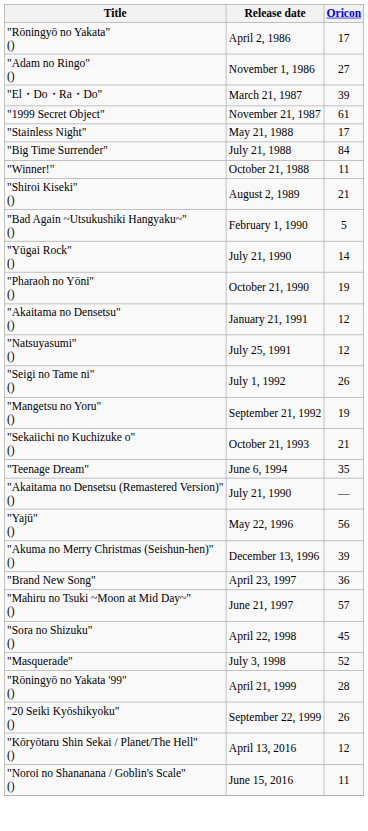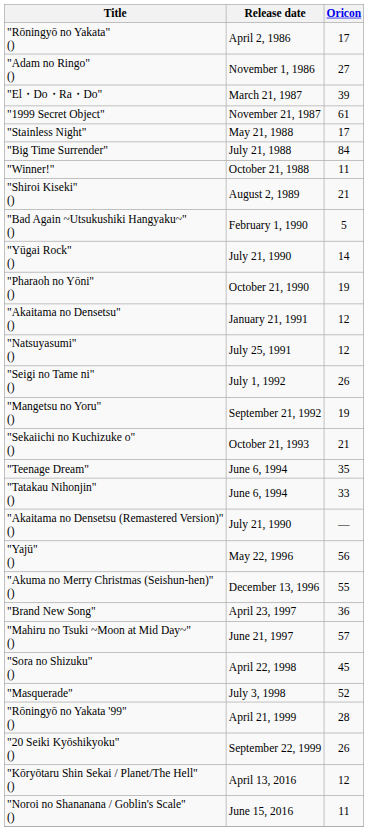 <table class="wikitable">
 <tr>
 <th>Title</th>
 <th>Release date</th>
 <th><a href='#'>Oricon</a></th>
 </tr>
 <tr>
 <td>"Rōningyō no Yakata"<br>()</td>
 <td>April 2, 1986</td>
 <td align="center">17</td>
 </tr>
 <tr>
 <td>"Adam no Ringo"<br>()</td>
 <td>November 1, 1986</td>
 <td align="center">27</td>
 </tr>
 <tr>
 <td>"El・Do・Ra・Do"</td>
 <td>March 21, 1987</td>
 <td align="center">39</td>
 </tr>
 <tr>
 <td>"1999 Secret Object"</td>
 <td>November 21, 1987</td>
 <td align="center">61</td>
 </tr>
 <tr>
 <td>"Stainless Night"</td>
 <td>May 21, 1988</td>
 <td align="center">17</td>
 </tr>
 <tr>
 <td>"Big Time Surrender"</td>
 <td>July 21, 1988</td>
 <td align="center">84</td>
 </tr>
 <tr>
 <td>"Winner!"</td>
 <td>October 21, 1988</td>
 <td align="center">11</td>
 </tr>
 <tr>
 <td>"Shiroi Kiseki"<br>()</td>
 <td>August 2, 1989</td>
 <td align="center">21</td>
 </tr>
 <tr>
 <td>"Bad Again ~Utsukushiki Hangyaku~"<br>()</td>
 <td>February 1, 1990</td>
 <td align="center">5</td>
 </tr>
 <tr>
 <td>"Yūgai Rock"<br>()</td>
 <td>July 21, 1990</td>
 <td align="center">14</td>
 </tr>
 <tr>
 <td>"Pharaoh no Yōni"<br>()</td>
 <td>October 21, 1990</td>
 <td align="center">19</td>
 </tr>
 <tr>
 <td>"Akaitama no Densetsu"<br>()</td>
 <td>January 21, 1991</td>
 <td align="center">12</td>
 </tr>
 <tr>
 <td>"Natsuyasumi"<br>()</td>
 <td>July 25, 1991</td>
 <td align="center">12</td>
 </tr>
 <tr>
 <td>"Seigi no Tame ni"<br>()</td>
 <td>July 1, 1992</td>
 <td align="center">26</td>
 </tr>
 <tr>
 <td>"Mangetsu no Yoru"<br>()</td>
 <td>September 21, 1992</td>
 <td align="center">19</td>
 </tr>
 <tr>
 <td>"Sekaiichi no Kuchizuke o"<br>()</td>
 <td>October 21, 1993</td>
 <td align="center">21</td>
 </tr>
 <tr>
 <td>"Teenage Dream"</td>
 <td>June 6, 1994</td>
 <td align="center">35</td>
 </tr>
 <tr>
+<td>"Tatakau Nihonjin"<br>()</td>
+<td>June 6, 1994</td>
+<td align="center">33</td>
+</tr>
+<tr>
 <td>"Akaitama no Densetsu (Remastered Version)"<br>()</td>
 <td>July 21, 1990</td>
 <td align="center">—</td>
 </tr>
 <tr>
 <td>"Yajū"<br>()</td>
 <td>May 22, 1996</td>
 <td align="center">56</td>
 </tr>
 <tr>
 <td>"Akuma no Merry Christmas (Seishun-hen)"<br>()</td>
 <td>December 13, 1996</td>
-<td align="center">39</td>
+<td align="center">55</td>
 </tr>
 <tr>
 <td>"Brand New Song"</td>
 <td>April 23, 1997</td>
 <td align="center">36</td>
 </tr>
 <tr>
 <td>"Mahiru no Tsuki ~Moon at Mid Day~"<br>()</td>
 <td>June 21, 1997</td>
 <td align="center">57</td>
 </tr>
 <tr>
 <td>"Sora no Shizuku"<br>()</td>
 <td>April 22, 1998</td>
 <td align="center">45</td>
 </tr>
 <tr>
 <td>"Masquerade"</td>
 <td>July 3, 1998</td>
 <td align="center">52</td>
 </tr>
 <tr>
 <td>"Rōningyō no Yakata '99"<br>()</td>
 <td>April 21, 1999</td>
 <td align="center">28</td>
 </tr>
 <tr>
 <td>"20 Seiki Kyōshikyoku"<br>()</td>
 <td>September 22, 1999</td>
 <td align="center">26</td>
 </tr>
 <tr>
 <td>"Kōryōtaru Shin Sekai / Planet/The Hell"<br>()</td>
 <td>April 13, 2016</td>
 <td align="center">12</td>
 </tr>
 <tr>
 <td>"Noroi no Shananana / Goblin's Scale"<br>()</td>
 <td>June 15, 2016</td>
 <td align="center">11</td>
 </tr>
 <tr>
 </tr>
 </table>
